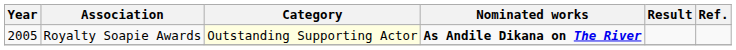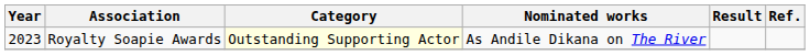 <table class="wikitable sortable">
 <tr>
 <th>Year</th>
 <th>Association</th>
 <th>Category</th>
 <th>Nominated works</th>
 <th>Result</th>
 <th>Ref.</th>
 </tr>
 <tr>
-<td>2005</td>
+<td>2023</td>
 <td>Royalty Soapie Awards</td>
 <td style="background: lightyellow;">Outstanding Supporting Actor</td>
-<td><strong>As Andile Dikana on <em> <a href='#'>The River</a></em></strong></td>
+<td>As Andile Dikana on <em> <a href='#'>The River</a></em></td>
 <td></td>
 <td></td>
 </tr>
 <tr>
 </tr>
 </table>
